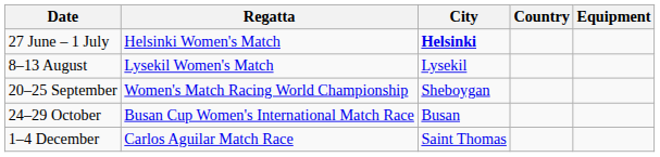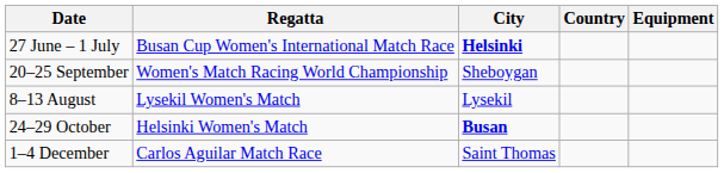 <table class="wikitable">
 <tr>
 <th>Date</th>
 <th>Regatta</th>
 <th>City</th>
 <th>Country</th>
 <th>Equipment</th>
 </tr>
 <tr>
 <td>27 June – 1 July</td>
-<td><a href='#'>Helsinki Women's Match</a></td>
+<td><a href='#'>Busan Cup Women's International Match Race</a></td>
 <td><strong><a href='#'>Helsinki</a></strong></td>
+<td></td>
+<td></td>
+</tr>
+<tr>
+<td>20–25 September</td>
+<td><a href='#'>Women's Match Racing World Championship</a></td>
+<td><a href='#'>Sheboygan</a></td>
 <td></td>
 <td></td>
 </tr>
 <tr>
 <td>8–13 August</td>
 <td><a href='#'>Lysekil Women's Match</a></td>
 <td><a href='#'>Lysekil</a></td>
 <td></td>
 <td></td>
 </tr>
 <tr>
-<td>20–25 September</td>
-<td><a href='#'>Women's Match Racing World Championship</a></td>
-<td><a href='#'>Sheboygan</a></td>
-<td></td>
-<td></td>
-</tr>
-<tr>
 <td>24–29 October</td>
-<td><a href='#'>Busan Cup Women's International Match Race</a></td>
-<td><a href='#'>Busan</a></td>
+<td><a href='#'>Helsinki Women's Match</a></td>
+<td><strong><a href='#'>Busan</a></strong></td>
 <td></td>
 <td></td>
 </tr>
 <tr>
 <td>1–4 December</td>
 <td><a href='#'>Carlos Aguilar Match Race</a></td>
 <td><a href='#'>Saint Thomas</a></td>
 <td></td>
 <td></td>
 </tr>
 </table>
